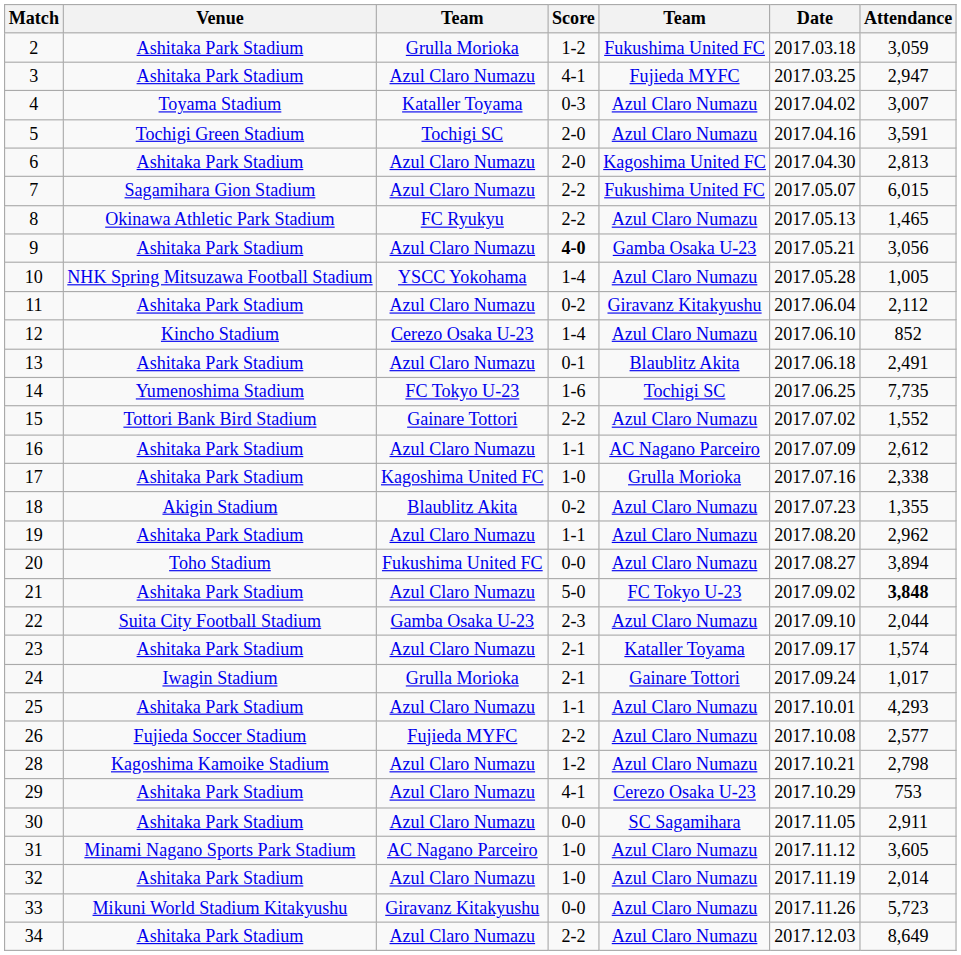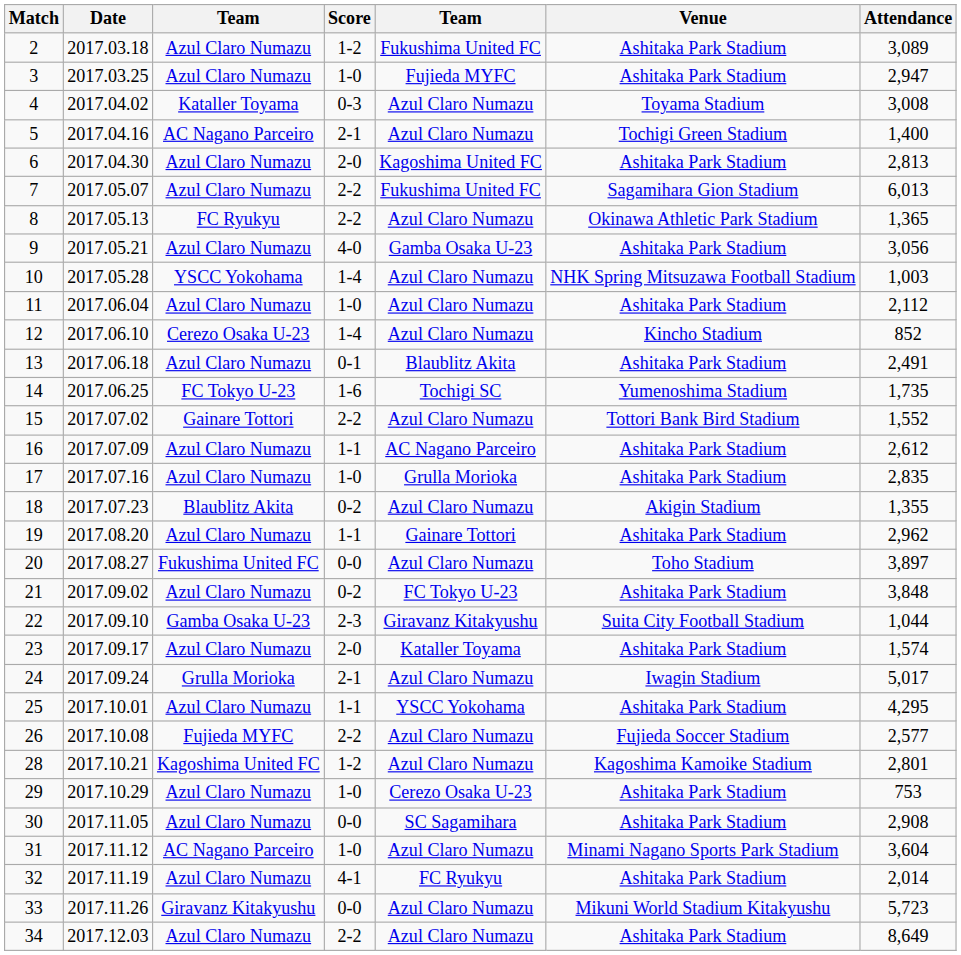 <table class="wikitable" style="text-align:center;">
 <tr>
 <th>Match</th>
-<th>Venue</th>
+<th>Date</th>
 <th>Team</th>
 <th>Score</th>
 <th>Team</th>
-<th>Date</th>
+<th>Venue</th>
 <th>Attendance</th>
 </tr>
 <tr>
 <td>2</td>
-<td><a href='#'>Ashitaka Park Stadium</a></td>
-<td><a href='#'>Grulla Morioka</a></td>
+<td>2017.03.18</td>
+<td><a href='#'>Azul Claro Numazu</a></td>
 <td>1-2</td>
 <td><a href='#'>Fukushima United FC</a></td>
-<td>2017.03.18</td>
-<td>3,059</td>
+<td><a href='#'>Ashitaka Park Stadium</a></td>
+<td>3,089</td>
 </tr>
 <tr>
 <td>3</td>
+<td>2017.03.25</td>
+<td><a href='#'>Azul Claro Numazu</a></td>
+<td>1-0</td>
+<td><a href='#'>Fujieda MYFC</a></td>
 <td><a href='#'>Ashitaka Park Stadium</a></td>
-<td><a href='#'>Azul Claro Numazu</a></td>
-<td>4-1</td>
-<td><a href='#'>Fujieda MYFC</a></td>
-<td>2017.03.25</td>
 <td>2,947</td>
 </tr>
 <tr>
 <td>4</td>
-<td><a href='#'>Toyama Stadium</a></td>
+<td>2017.04.02</td>
 <td><a href='#'>Kataller Toyama</a></td>
 <td>0-3</td>
 <td><a href='#'>Azul Claro Numazu</a></td>
-<td>2017.04.02</td>
-<td>3,007</td>
+<td><a href='#'>Toyama Stadium</a></td>
+<td>3,008</td>
 </tr>
 <tr>
 <td>5</td>
+<td>2017.04.16</td>
+<td><a href='#'>AC Nagano Parceiro</a></td>
+<td>2-1</td>
+<td><a href='#'>Azul Claro Numazu</a></td>
 <td><a href='#'>Tochigi Green Stadium</a></td>
-<td><a href='#'>Tochigi SC</a></td>
-<td>2-0</td>
-<td><a href='#'>Azul Claro Numazu</a></td>
-<td>2017.04.16</td>
-<td>3,591</td>
+<td>1,400</td>
 </tr>
 <tr>
 <td>6</td>
-<td><a href='#'>Ashitaka Park Stadium</a></td>
+<td>2017.04.30</td>
 <td><a href='#'>Azul Claro Numazu</a></td>
 <td>2-0</td>
 <td><a href='#'>Kagoshima United FC</a></td>
-<td>2017.04.30</td>
+<td><a href='#'>Ashitaka Park Stadium</a></td>
 <td>2,813</td>
 </tr>
 <tr>
 <td>7</td>
-<td><a href='#'>Sagamihara Gion Stadium</a></td>
+<td>2017.05.07</td>
 <td><a href='#'>Azul Claro Numazu</a></td>
 <td>2-2</td>
 <td><a href='#'>Fukushima United FC</a></td>
-<td>2017.05.07</td>
-<td>6,015</td>
+<td><a href='#'>Sagamihara Gion Stadium</a></td>
+<td>6,013</td>
 </tr>
 <tr>
 <td>8</td>
-<td><a href='#'>Okinawa Athletic Park Stadium</a></td>
+<td>2017.05.13</td>
 <td><a href='#'>FC Ryukyu</a></td>
 <td>2-2</td>
 <td><a href='#'>Azul Claro Numazu</a></td>
-<td>2017.05.13</td>
-<td>1,465</td>
+<td><a href='#'>Okinawa Athletic Park Stadium</a></td>
+<td>1,365</td>
 </tr>
 <tr>
 <td>9</td>
+<td>2017.05.21</td>
+<td><a href='#'>Azul Claro Numazu</a></td>
+<td>4-0</td>
+<td><a href='#'>Gamba Osaka U-23</a></td>
 <td><a href='#'>Ashitaka Park Stadium</a></td>
-<td><a href='#'>Azul Claro Numazu</a></td>
-<td><strong>4-0</strong></td>
-<td><a href='#'>Gamba Osaka U-23</a></td>
-<td>2017.05.21</td>
 <td>3,056</td>
 </tr>
 <tr>
 <td>10</td>
-<td><a href='#'>NHK Spring Mitsuzawa Football Stadium</a></td>
+<td>2017.05.28</td>
 <td><a href='#'>YSCC Yokohama</a></td>
 <td>1-4</td>
 <td><a href='#'>Azul Claro Numazu</a></td>
-<td>2017.05.28</td>
-<td>1,005</td>
+<td><a href='#'>NHK Spring Mitsuzawa Football Stadium</a></td>
+<td>1,003</td>
 </tr>
 <tr>
 <td>11</td>
+<td>2017.06.04</td>
+<td><a href='#'>Azul Claro Numazu</a></td>
+<td>1-0</td>
+<td><a href='#'>Azul Claro Numazu</a></td>
 <td><a href='#'>Ashitaka Park Stadium</a></td>
-<td><a href='#'>Azul Claro Numazu</a></td>
-<td>0-2</td>
-<td><a href='#'>Giravanz Kitakyushu</a></td>
-<td>2017.06.04</td>
 <td>2,112</td>
 </tr>
 <tr>
 <td>12</td>
-<td><a href='#'>Kincho Stadium</a></td>
+<td>2017.06.10</td>
 <td><a href='#'>Cerezo Osaka U-23</a></td>
 <td>1-4</td>
 <td><a href='#'>Azul Claro Numazu</a></td>
-<td>2017.06.10</td>
+<td><a href='#'>Kincho Stadium</a></td>
 <td>852</td>
 </tr>
 <tr>
 <td>13</td>
-<td><a href='#'>Ashitaka Park Stadium</a></td>
+<td>2017.06.18</td>
 <td><a href='#'>Azul Claro Numazu</a></td>
 <td>0-1</td>
 <td><a href='#'>Blaublitz Akita</a></td>
-<td>2017.06.18</td>
+<td><a href='#'>Ashitaka Park Stadium</a></td>
 <td>2,491</td>
 </tr>
 <tr>
 <td>14</td>
-<td><a href='#'>Yumenoshima Stadium</a></td>
+<td>2017.06.25</td>
 <td><a href='#'>FC Tokyo U-23</a></td>
 <td>1-6</td>
 <td><a href='#'>Tochigi SC</a></td>
-<td>2017.06.25</td>
-<td>7,735</td>
+<td><a href='#'>Yumenoshima Stadium</a></td>
+<td>1,735</td>
 </tr>
 <tr>
 <td>15</td>
-<td><a href='#'>Tottori Bank Bird Stadium</a></td>
+<td>2017.07.02</td>
 <td><a href='#'>Gainare Tottori</a></td>
 <td>2-2</td>
 <td><a href='#'>Azul Claro Numazu</a></td>
-<td>2017.07.02</td>
+<td><a href='#'>Tottori Bank Bird Stadium</a></td>
 <td>1,552</td>
 </tr>
 <tr>
 <td>16</td>
-<td><a href='#'>Ashitaka Park Stadium</a></td>
+<td>2017.07.09</td>
 <td><a href='#'>Azul Claro Numazu</a></td>
 <td>1-1</td>
 <td><a href='#'>AC Nagano Parceiro</a></td>
-<td>2017.07.09</td>
+<td><a href='#'>Ashitaka Park Stadium</a></td>
 <td>2,612</td>
 </tr>
 <tr>
 <td>17</td>
-<td><a href='#'>Ashitaka Park Stadium</a></td>
-<td><a href='#'>Kagoshima United FC</a></td>
+<td>2017.07.16</td>
+<td><a href='#'>Azul Claro Numazu</a></td>
 <td>1-0</td>
 <td><a href='#'>Grulla Morioka</a></td>
-<td>2017.07.16</td>
-<td>2,338</td>
+<td><a href='#'>Ashitaka Park Stadium</a></td>
+<td>2,835</td>
 </tr>
 <tr>
 <td>18</td>
-<td><a href='#'>Akigin Stadium</a></td>
+<td>2017.07.23</td>
 <td><a href='#'>Blaublitz Akita</a></td>
 <td>0-2</td>
 <td><a href='#'>Azul Claro Numazu</a></td>
-<td>2017.07.23</td>
+<td><a href='#'>Akigin Stadium</a></td>
 <td>1,355</td>
 </tr>
 <tr>
 <td>19</td>
-<td><a href='#'>Ashitaka Park Stadium</a></td>
+<td>2017.08.20</td>
 <td><a href='#'>Azul Claro Numazu</a></td>
 <td>1-1</td>
-<td><a href='#'>Azul Claro Numazu</a></td>
-<td>2017.08.20</td>
+<td><a href='#'>Gainare Tottori</a></td>
+<td><a href='#'>Ashitaka Park Stadium</a></td>
 <td>2,962</td>
 </tr>
 <tr>
 <td>20</td>
-<td><a href='#'>Toho Stadium</a></td>
+<td>2017.08.27</td>
 <td><a href='#'>Fukushima United FC</a></td>
 <td>0-0</td>
 <td><a href='#'>Azul Claro Numazu</a></td>
-<td>2017.08.27</td>
-<td>3,894</td>
+<td><a href='#'>Toho Stadium</a></td>
+<td>3,897</td>
 </tr>
 <tr>
 <td>21</td>
+<td>2017.09.02</td>
+<td><a href='#'>Azul Claro Numazu</a></td>
+<td>0-2</td>
+<td><a href='#'>FC Tokyo U-23</a></td>
 <td><a href='#'>Ashitaka Park Stadium</a></td>
-<td><a href='#'>Azul Claro Numazu</a></td>
-<td>5-0</td>
-<td><a href='#'>FC Tokyo U-23</a></td>
-<td>2017.09.02</td>
-<td><strong>3,848</strong></td>
+<td>3,848</td>
 </tr>
 <tr>
 <td>22</td>
-<td><a href='#'>Suita City Football Stadium</a></td>
+<td>2017.09.10</td>
 <td><a href='#'>Gamba Osaka U-23</a></td>
 <td>2-3</td>
-<td><a href='#'>Azul Claro Numazu</a></td>
-<td>2017.09.10</td>
-<td>2,044</td>
+<td><a href='#'>Giravanz Kitakyushu</a></td>
+<td><a href='#'>Suita City Football Stadium</a></td>
+<td>1,044</td>
 </tr>
 <tr>
 <td>23</td>
+<td>2017.09.17</td>
+<td><a href='#'>Azul Claro Numazu</a></td>
+<td>2-0</td>
+<td><a href='#'>Kataller Toyama</a></td>
 <td><a href='#'>Ashitaka Park Stadium</a></td>
-<td><a href='#'>Azul Claro Numazu</a></td>
-<td>2-1</td>
-<td><a href='#'>Kataller Toyama</a></td>
-<td>2017.09.17</td>
 <td>1,574</td>
 </tr>
 <tr>
 <td>24</td>
-<td><a href='#'>Iwagin Stadium</a></td>
+<td>2017.09.24</td>
 <td><a href='#'>Grulla Morioka</a></td>
 <td>2-1</td>
-<td><a href='#'>Gainare Tottori</a></td>
-<td>2017.09.24</td>
-<td>1,017</td>
+<td><a href='#'>Azul Claro Numazu</a></td>
+<td><a href='#'>Iwagin Stadium</a></td>
+<td>5,017</td>
 </tr>
 <tr>
 <td>25</td>
-<td><a href='#'>Ashitaka Park Stadium</a></td>
+<td>2017.10.01</td>
 <td><a href='#'>Azul Claro Numazu</a></td>
 <td>1-1</td>
-<td><a href='#'>Azul Claro Numazu</a></td>
-<td>2017.10.01</td>
-<td>4,293</td>
+<td><a href='#'>YSCC Yokohama</a></td>
+<td><a href='#'>Ashitaka Park Stadium</a></td>
+<td>4,295</td>
 </tr>
 <tr>
 <td>26</td>
-<td><a href='#'>Fujieda Soccer Stadium</a></td>
+<td>2017.10.08</td>
 <td><a href='#'>Fujieda MYFC</a></td>
 <td>2-2</td>
 <td><a href='#'>Azul Claro Numazu</a></td>
-<td>2017.10.08</td>
+<td><a href='#'>Fujieda Soccer Stadium</a></td>
 <td>2,577</td>
 </tr>
 <tr>
 <td>28</td>
-<td><a href='#'>Kagoshima Kamoike Stadium</a></td>
-<td><a href='#'>Azul Claro Numazu</a></td>
+<td>2017.10.21</td>
+<td><a href='#'>Kagoshima United FC</a></td>
 <td>1-2</td>
 <td><a href='#'>Azul Claro Numazu</a></td>
-<td>2017.10.21</td>
-<td>2,798</td>
+<td><a href='#'>Kagoshima Kamoike Stadium</a></td>
+<td>2,801</td>
 </tr>
 <tr>
 <td>29</td>
+<td>2017.10.29</td>
+<td><a href='#'>Azul Claro Numazu</a></td>
+<td>1-0</td>
+<td><a href='#'>Cerezo Osaka U-23</a></td>
 <td><a href='#'>Ashitaka Park Stadium</a></td>
-<td><a href='#'>Azul Claro Numazu</a></td>
-<td>4-1</td>
-<td><a href='#'>Cerezo Osaka U-23</a></td>
-<td>2017.10.29</td>
 <td>753</td>
 </tr>
 <tr>
 <td>30</td>
-<td><a href='#'>Ashitaka Park Stadium</a></td>
+<td>2017.11.05</td>
 <td><a href='#'>Azul Claro Numazu</a></td>
 <td>0-0</td>
 <td><a href='#'>SC Sagamihara</a></td>
-<td>2017.11.05</td>
-<td>2,911</td>
+<td><a href='#'>Ashitaka Park Stadium</a></td>
+<td>2,908</td>
 </tr>
 <tr>
 <td>31</td>
-<td><a href='#'>Minami Nagano Sports Park Stadium</a></td>
+<td>2017.11.12</td>
 <td><a href='#'>AC Nagano Parceiro</a></td>
 <td>1-0</td>
 <td><a href='#'>Azul Claro Numazu</a></td>
-<td>2017.11.12</td>
-<td>3,605</td>
+<td><a href='#'>Minami Nagano Sports Park Stadium</a></td>
+<td>3,604</td>
 </tr>
 <tr>
 <td>32</td>
+<td>2017.11.19</td>
+<td><a href='#'>Azul Claro Numazu</a></td>
+<td>4-1</td>
+<td><a href='#'>FC Ryukyu</a></td>
 <td><a href='#'>Ashitaka Park Stadium</a></td>
-<td><a href='#'>Azul Claro Numazu</a></td>
-<td>1-0</td>
-<td><a href='#'>Azul Claro Numazu</a></td>
-<td>2017.11.19</td>
 <td>2,014</td>
 </tr>
 <tr>
 <td>33</td>
-<td><a href='#'>Mikuni World Stadium Kitakyushu</a></td>
+<td>2017.11.26</td>
 <td><a href='#'>Giravanz Kitakyushu</a></td>
 <td>0-0</td>
 <td><a href='#'>Azul Claro Numazu</a></td>
-<td>2017.11.26</td>
+<td><a href='#'>Mikuni World Stadium Kitakyushu</a></td>
 <td>5,723</td>
 </tr>
 <tr>
 <td>34</td>
-<td><a href='#'>Ashitaka Park Stadium</a></td>
+<td>2017.12.03</td>
 <td><a href='#'>Azul Claro Numazu</a></td>
 <td>2-2</td>
 <td><a href='#'>Azul Claro Numazu</a></td>
-<td>2017.12.03</td>
+<td><a href='#'>Ashitaka Park Stadium</a></td>
 <td>8,649</td>
 </tr>
 </table>
